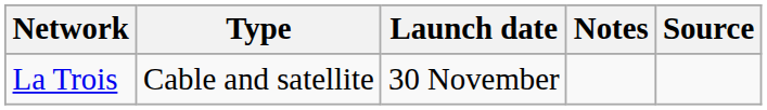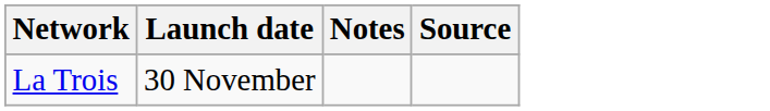 <table class="wikitable sortable">
 <tr>
 <th>Network</th>
-<th>Type</th>
 <th>Launch date</th>
 <th>Notes</th>
 <th>Source</th>
 </tr>
 <tr>
 <td><a href='#'>La Trois</a></td>
-<td>Cable and satellite</td>
 <td>30 November</td>
 <td></td>
 <td></td>
 </tr>
 </table>
